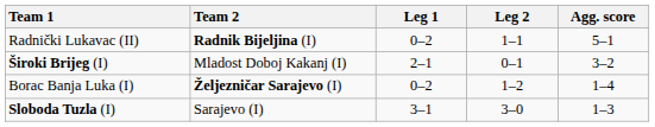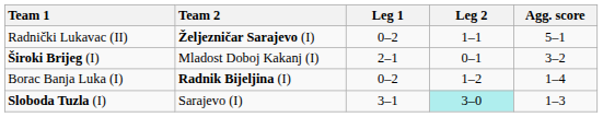 <table class="wikitable">
 <tr>
 <th style="width:195px; text-align:left">Team 1</th>
 <th style="width:195px; text-align:left">Team 2</th>
 <th style="width:92px; text-align:center">Leg 1</th>
 <th style="width:92px; text-align:center">Leg 2</th>
 <th style="width:92px; text-align:center">Agg. score</th>
 </tr>
 <tr>
 <td>Radnički Lukavac (II)</td>
-<td><strong>Radnik Bijeljina</strong> (I)</td>
+<td><strong>Željezničar Sarajevo</strong> (I)</td>
 <td style="text-align:center">0–2</td>
 <td style="text-align:center">1–1</td>
 <td style="text-align:center">5–1</td>
 </tr>
 <tr>
 <td><strong>Široki Brijeg</strong> (I)</td>
 <td>Mladost Doboj Kakanj (I)</td>
 <td style="text-align:center">2–1</td>
 <td style="text-align:center">0–1</td>
 <td style="text-align:center">3–2</td>
 </tr>
 <tr>
 <td>Borac Banja Luka (I)</td>
-<td><strong>Željezničar Sarajevo</strong> (I)</td>
+<td><strong>Radnik Bijeljina</strong> (I)</td>
 <td style="text-align:center">0–2</td>
 <td style="text-align:center">1–2</td>
 <td style="text-align:center">1–4</td>
 </tr>
 <tr>
 <td><strong>Sloboda Tuzla</strong> (I)</td>
 <td>Sarajevo (I)</td>
 <td style="text-align:center">3–1</td>
-<td style="text-align:center">3–0</td>
+<td style="background: paleturquoise; text-align:center">3–0</td>
 <td style="text-align:center">1–3</td>
 </tr>
 </table>
